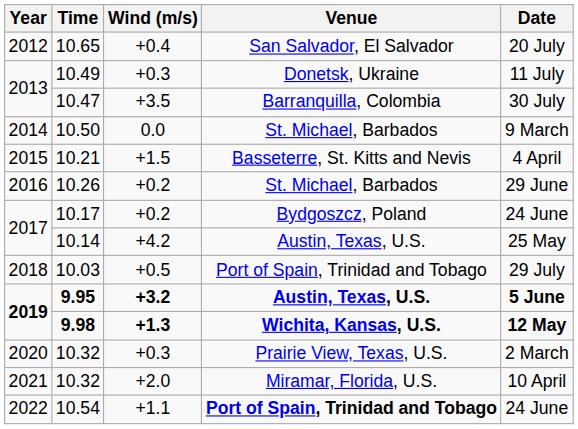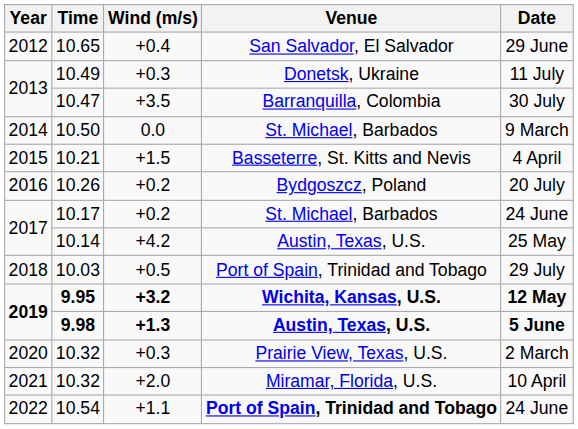 <table class=wikitable style=text-align:center>
 <tr>
 <th>Year</th>
 <th>Time</th>
 <th>Wind (m/s)</th>
 <th>Venue</th>
 <th>Date</th>
 </tr>
 <tr>
 <td>2012</td>
 <td>10.65</td>
 <td>+0.4</td>
 <td><a href='#'>San Salvador</a>, El Salvador</td>
-<td>20 July</td>
+<td>29 June</td>
 </tr>
 <tr>
 <td rowspan=2>2013</td>
 <td>10.49</td>
 <td>+0.3</td>
 <td><a href='#'>Donetsk</a>, Ukraine</td>
 <td>11 July</td>
 </tr>
 <tr>
 <td>10.47 </td>
 <td>+3.5</td>
 <td><a href='#'>Barranquilla</a>, Colombia</td>
 <td>30 July</td>
 </tr>
 <tr>
 <td>2014</td>
 <td>10.50</td>
 <td>0.0</td>
 <td><a href='#'>St. Michael</a>, Barbados</td>
 <td>9 March</td>
 </tr>
 <tr>
 <td>2015</td>
 <td>10.21</td>
 <td>+1.5</td>
 <td><a href='#'>Basseterre</a>, St. Kitts and Nevis</td>
 <td>4 April</td>
 </tr>
 <tr>
 <td>2016</td>
 <td>10.26</td>
 <td>+0.2</td>
-<td><a href='#'>St. Michael</a>, Barbados</td>
-<td>29 June</td>
+<td><a href='#'>Bydgoszcz</a>, Poland</td>
+<td>20 July</td>
 </tr>
 <tr>
 <td rowspan=2>2017</td>
 <td>10.17</td>
 <td>+0.2</td>
-<td><a href='#'>Bydgoszcz</a>, Poland</td>
+<td><a href='#'>St. Michael</a>, Barbados</td>
 <td>24 June</td>
 </tr>
 <tr>
 <td>10.14 </td>
 <td>+4.2</td>
 <td><a href='#'>Austin, Texas</a>, U.S.</td>
 <td>25 May</td>
 </tr>
 <tr>
 <td>2018</td>
 <td>10.03</td>
 <td>+0.5</td>
 <td><a href='#'>Port of Spain</a>, Trinidad and Tobago</td>
 <td>29 July</td>
 </tr>
 <tr>
 <td rowspan=2><strong>2019</strong></td>
 <td><strong>9.95 </strong></td>
 <td><strong>+3.2</strong></td>
-<td><strong><a href='#'>Austin, Texas</a>, U.S.</strong></td>
-<td><strong>5 June</strong></td>
+<td><strong><a href='#'>Wichita, Kansas</a>, U.S.</strong></td>
+<td><strong>12 May</strong></td>
 </tr>
 <tr>
 <td><strong>9.98</strong></td>
 <td><strong>+1.3</strong></td>
-<td><strong><a href='#'>Wichita, Kansas</a>, U.S.</strong></td>
-<td><strong>12 May</strong></td>
+<td><strong><a href='#'>Austin, Texas</a>, U.S.</strong></td>
+<td><strong>5 June</strong></td>
 </tr>
 <tr>
 <td>2020</td>
 <td>10.32</td>
 <td>+0.3</td>
 <td><a href='#'>Prairie View, Texas</a>, U.S.</td>
 <td>2 March</td>
 </tr>
 <tr>
 <td>2021</td>
 <td>10.32</td>
 <td>+2.0</td>
 <td><a href='#'>Miramar, Florida</a>, U.S.</td>
 <td>10 April</td>
 </tr>
 <tr>
 <td>2022</td>
 <td>10.54</td>
 <td>+1.1</td>
 <td><strong><a href='#'>Port of Spain</a>, Trinidad and Tobago</strong></td>
 <td>24 June</td>
 </tr>
 </table>
